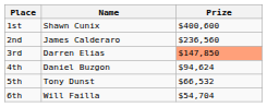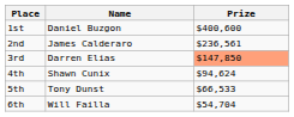 <table class="wikitable">
 <tr>
 <th style="width:50px;">Place</th>
 <th style="width:200px;">Name</th>
 <th style="width:125px;">Prize</th>
 </tr>
 <tr>
 <td>1st</td>
-<td> Shawn Cunix</td>
+<td> Daniel Buzgon</td>
 <td>$400,600</td>
 </tr>
 <tr>
 <td>2nd</td>
 <td> James Calderaro</td>
-<td>$236,560</td>
+<td>$236,561</td>
 </tr>
 <tr>
 <td>3rd</td>
 <td> Darren Elias</td>
 <td style="background: lightsalmon;">$147,850</td>
 </tr>
 <tr>
 <td>4th</td>
-<td> Daniel Buzgon</td>
+<td> Shawn Cunix</td>
 <td>$94,624</td>
 </tr>
 <tr>
 <td>5th</td>
 <td> Tony Dunst</td>
-<td>$66,532</td>
+<td>$66,533</td>
 </tr>
 <tr>
 <td>6th</td>
 <td> Will Failla</td>
 <td>$54,704</td>
 </tr>
 </table>
